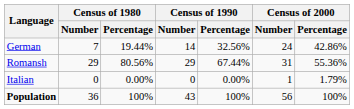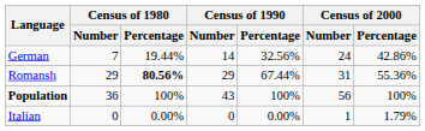 <table class="wikitable">
 <tr ---->
 <th rowspan="2">Language</th>
 <th colspan="2">Census of 1980</th>
 <th colspan="2">Census of 1990</th>
 <th colspan="2">Census of 2000</th>
 </tr>
 <tr ---->
 <th>Number</th>
 <th>Percentage</th>
 <th>Number</th>
 <th>Percentage</th>
 <th>Number</th>
 <th>Percentage</th>
 </tr>
 <tr ---->
 <td><a href='#'>German</a></td>
 <td align=right>7</td>
 <td align=right>19.44%</td>
 <td align=right>14</td>
 <td align=right>32.56%</td>
 <td align=right>24</td>
 <td align=right>42.86%</td>
 </tr>
 <tr ---->
 <td><a href='#'>Romansh</a></td>
 <td align=right>29</td>
-<td align=right>80.56%</td>
+<td align=right><strong>80.56%</strong></td>
 <td align=right>29</td>
 <td align=right>67.44%</td>
 <td align=right>31</td>
 <td align=right>55.36%</td>
+</tr>
+<tr ---->
+<td><strong>Population</strong></td>
+<td align=right>36</td>
+<td align=right>100%</td>
+<td align=right>43</td>
+<td align=right>100%</td>
+<td align=right>56</td>
+<td align=right>100%</td>
 </tr>
 <tr ---->
 <td><a href='#'>Italian</a></td>
 <td align=right>0</td>
 <td align=right>0.00%</td>
 <td align=right>0</td>
 <td align=right>0.00%</td>
 <td align=right>1</td>
 <td align=right>1.79%</td>
 </tr>
-<tr ---->
-<td><strong>Population</strong></td>
-<td align=right>36</td>
-<td align=right>100%</td>
-<td align=right>43</td>
-<td align=right>100%</td>
-<td align=right>56</td>
-<td align=right>100%</td>
-</tr>
 </table>
